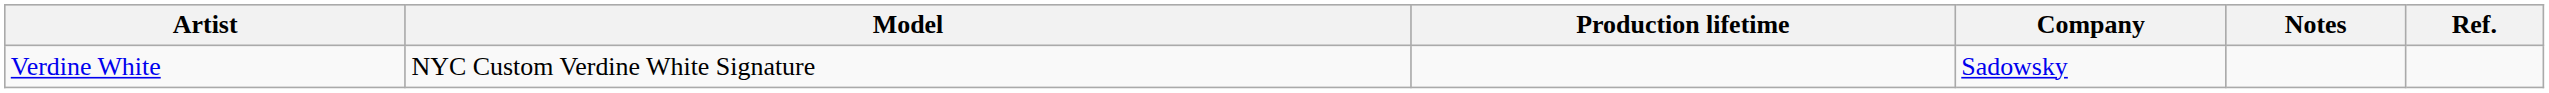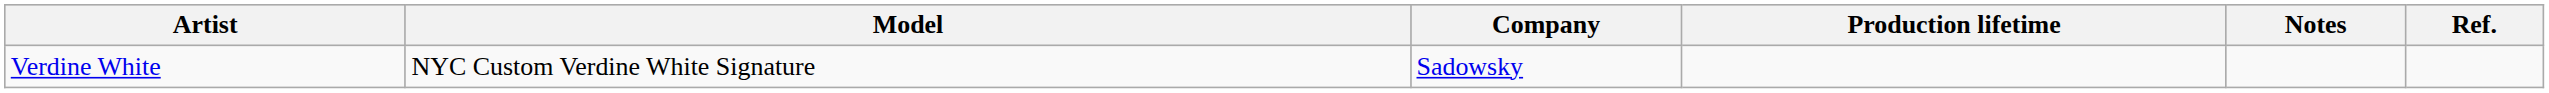 <table class="wikitable sortable plainrowheaders" style="width:99%;">
 <tr>
 <th scope="col" style="width:15em;">Artist</th>
 <th scope="col">Model</th>
+<th scope="col" style="width:10em;">Company</th>
 <th scope="col">Production lifetime</th>
-<th scope="col" style="width:10em;">Company</th>
 <th scope="col" class="unsortable">Notes</th>
 <th scope="col">Ref.</th>
 </tr>
 <tr>
 <td><a href='#'>Verdine White</a></td>
 <td>NYC Custom Verdine White Signature</td>
+<td><a href='#'>Sadowsky</a></td>
 <td></td>
-<td><a href='#'>Sadowsky</a></td>
 <td></td>
 <td></td>
 </tr>
 </table>
